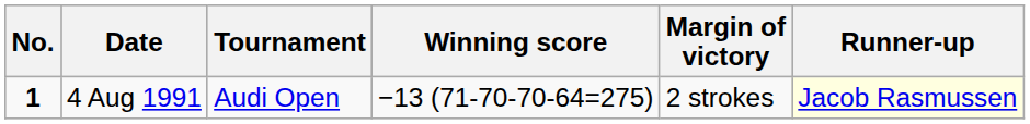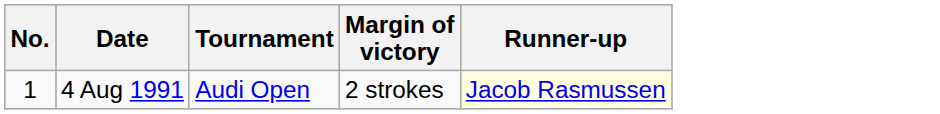 <table class="wikitable" style="font-size:95%;">
 <tr>
 <th>No.</th>
 <th>Date</th>
 <th>Tournament</th>
-<th>Winning score</th>
 <th>Margin of<br>victory</th>
 <th>Runner-up</th>
 </tr>
 <tr>
-<td align=center><strong>1</strong></td>
+<td align=center>1</td>
 <td align=right>4 Aug <a href='#'>1991</a></td>
 <td><a href='#'>Audi Open</a></td>
-<td>−13 (71-70-70-64=275)</td>
 <td>2 strokes</td>
 <td style="background: lightyellow;"> <a href='#'>Jacob Rasmussen</a></td>
 </tr>
 </table>
